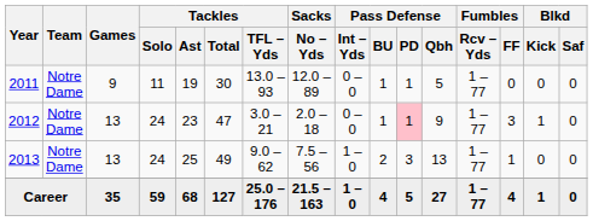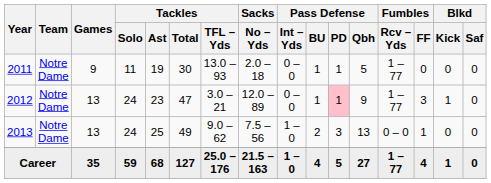 <table class="wikitable" style="text-align:center">
 <tr>
 <th rowspan=2>Year</th>
 <th rowspan=2>Team</th>
 <th rowspan=2>Games</th>
 <th colspan=4>Tackles</th>
 <th>Sacks</th>
 <th colspan=4>Pass Defense</th>
 <th colspan=2>Fumbles</th>
 <th colspan=2>Blkd</th>
 </tr>
 <tr>
 <th>Solo</th>
 <th>Ast</th>
 <th>Total</th>
 <th>TFL – Yds</th>
 <th>No – Yds</th>
 <th>Int – Yds</th>
 <th>BU</th>
 <th>PD</th>
 <th>Qbh</th>
 <th>Rcv – Yds</th>
 <th>FF</th>
 <th>Kick</th>
 <th>Saf</th>
 </tr>
 <tr>
 <td><a href='#'>2011</a></td>
 <td><a href='#'>Notre Dame</a></td>
 <td>9</td>
 <td>11</td>
 <td>19</td>
 <td>30</td>
 <td>13.0 – 93</td>
-<td>12.0 – 89</td>
+<td>2.0 – 18</td>
 <td>0 – 0</td>
 <td>1</td>
 <td>1</td>
 <td>5</td>
 <td>1 – 77</td>
 <td>0</td>
 <td>0</td>
 <td>0</td>
 </tr>
 <tr>
 <td><a href='#'>2012</a></td>
 <td><a href='#'>Notre Dame</a></td>
 <td>13</td>
 <td>24</td>
 <td>23</td>
 <td>47</td>
 <td>3.0 – 21</td>
-<td>2.0 – 18</td>
+<td>12.0 – 89</td>
 <td>0 – 0</td>
 <td>1</td>
 <td style="background: pink;">1</td>
 <td>9</td>
 <td>1 – 77</td>
 <td>3</td>
 <td>1</td>
 <td>0</td>
 </tr>
 <tr>
 <td><a href='#'>2013</a></td>
 <td><a href='#'>Notre Dame</a></td>
 <td>13</td>
 <td>24</td>
 <td>25</td>
 <td>49</td>
 <td>9.0 – 62</td>
 <td>7.5 – 56</td>
 <td>1 – 0</td>
 <td>2</td>
 <td>3</td>
 <td>13</td>
-<td>1 – 77</td>
+<td>0 – 0</td>
 <td>1</td>
 <td>0</td>
 <td>0</td>
 </tr>
 <tr>
 </tr>
 <tr style="background:#eee; font-weight:bold; color:black;">
 <td colspan=2>Career</td>
 <td>35</td>
 <td>59</td>
 <td>68</td>
 <td>127</td>
 <td>25.0 – 176</td>
 <td>21.5 – 163</td>
 <td>1 – 0</td>
 <td>4</td>
 <td>5</td>
 <td>27</td>
 <td>1 – 77</td>
 <td>4</td>
 <td>1</td>
 <td>0</td>
 </tr>
 </table>
